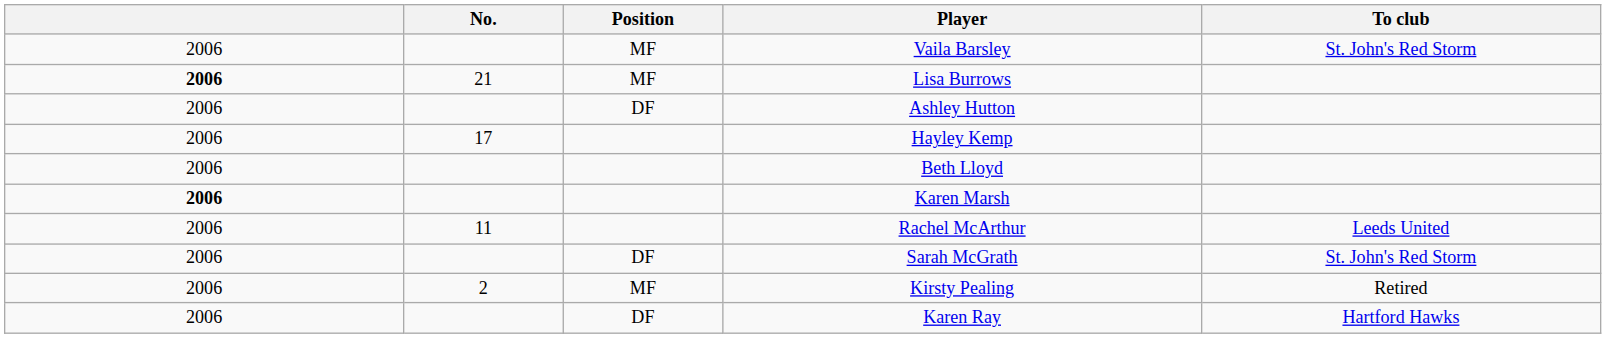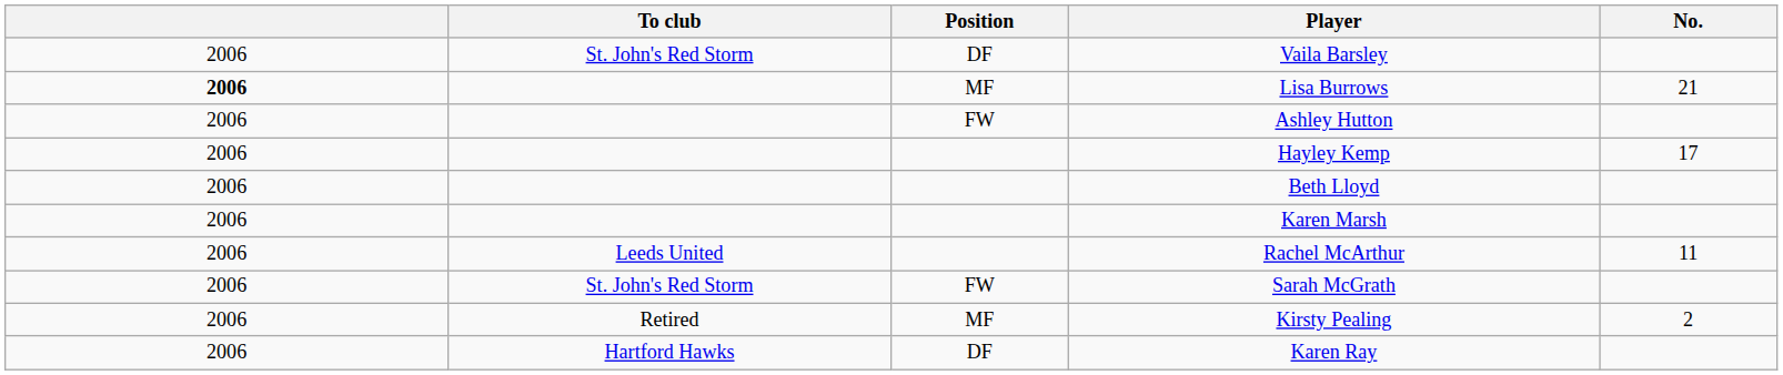 <table class="wikitable sortable" style="width:95%; text-align:center; font-size:85%; text-align:center;">
 <tr>
 <th width="25%"></th>
-<th width="10%">No.</th>
+<th width="25%">To club</th>
 <th width="10%">Position</th>
 <th>Player</th>
-<th width="25%">To club</th>
+<th width="10%">No.</th>
+</tr>
+<tr>
+<td>2006</td>
+<td> <a href='#'>St. John's Red Storm</a></td>
+<td>DF</td>
+<td> <a href='#'>Vaila Barsley</a></td>
+<td></td>
+</tr>
+<tr>
+<td><strong>2006</strong></td>
+<td></td>
+<td>MF</td>
+<td> <a href='#'>Lisa Burrows</a></td>
+<td>21</td>
 </tr>
 <tr>
 <td>2006</td>
 <td></td>
-<td>MF</td>
-<td> <a href='#'>Vaila Barsley</a></td>
-<td> <a href='#'>St. John's Red Storm</a></td>
-</tr>
-<tr>
-<td><strong>2006</strong></td>
-<td>21</td>
-<td>MF</td>
-<td> <a href='#'>Lisa Burrows</a></td>
+<td>FW</td>
+<td> <a href='#'>Ashley Hutton</a></td>
 <td></td>
 </tr>
 <tr>
 <td>2006</td>
 <td></td>
-<td>DF</td>
-<td> <a href='#'>Ashley Hutton</a></td>
-<td></td>
-</tr>
-<tr>
-<td>2006</td>
-<td>17</td>
 <td></td>
 <td> <a href='#'>Hayley Kemp</a></td>
-<td></td>
+<td>17</td>
 </tr>
 <tr>
 <td>2006</td>
 <td></td>
 <td></td>
 <td><a href='#'>Beth Lloyd</a></td>
 <td></td>
 </tr>
 <tr>
-<td><strong>2006</strong></td>
+<td>2006</td>
 <td></td>
 <td></td>
 <td><a href='#'>Karen Marsh</a></td>
 <td></td>
 </tr>
 <tr>
 <td>2006</td>
-<td>11</td>
+<td> <a href='#'>Leeds United</a></td>
 <td></td>
 <td> <a href='#'>Rachel McArthur</a></td>
-<td> <a href='#'>Leeds United</a></td>
+<td>11</td>
 </tr>
 <tr>
 <td>2006</td>
+<td> <a href='#'>St. John's Red Storm</a></td>
+<td>FW</td>
+<td> <a href='#'>Sarah McGrath</a></td>
 <td></td>
-<td>DF</td>
-<td> <a href='#'>Sarah McGrath</a></td>
-<td> <a href='#'>St. John's Red Storm</a></td>
 </tr>
 <tr>
 <td>2006</td>
-<td>2</td>
+<td>Retired</td>
 <td>MF</td>
 <td> <a href='#'>Kirsty Pealing</a></td>
-<td>Retired</td>
+<td>2</td>
 </tr>
 <tr>
 <td>2006</td>
-<td></td>
+<td> <a href='#'>Hartford Hawks</a></td>
 <td>DF</td>
 <td> <a href='#'>Karen Ray</a></td>
-<td> <a href='#'>Hartford Hawks</a></td>
+<td></td>
 </tr>
 </table>
